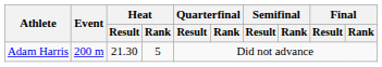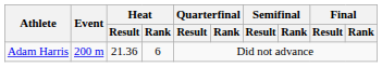 <table class=wikitable style="font-size:90%">
 <tr>
 <th rowspan="2">Athlete</th>
 <th rowspan="2">Event</th>
 <th colspan="2">Heat</th>
 <th colspan="2">Quarterfinal</th>
 <th colspan="2">Semifinal</th>
 <th colspan="2">Final</th>
 </tr>
 <tr style="font-size:95%">
 <th>Result</th>
 <th>Rank</th>
 <th>Result</th>
 <th>Rank</th>
 <th>Result</th>
 <th>Rank</th>
 <th>Result</th>
 <th>Rank</th>
 </tr>
 <tr align=center>
 <td align=left><a href='#'>Adam Harris</a></td>
 <td align=left><a href='#'>200 m</a></td>
-<td>21.30</td>
-<td>5</td>
+<td>21.36</td>
+<td>6</td>
 <td colspan=6>Did not advance</td>
 </tr>
 </table>
